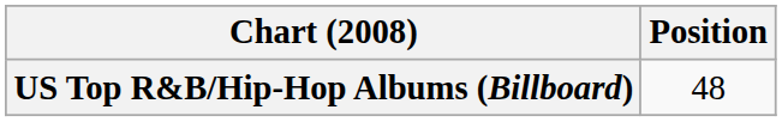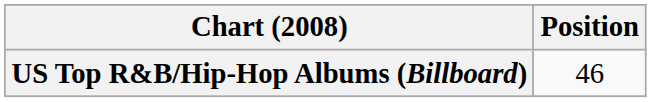 <table class="wikitable plainrowheaders" style="text-align:center">
 <tr>
 <th scope="col">Chart (2008)</th>
 <th scope="col">Position</th>
 </tr>
 <tr>
 <th scope="row">US Top R&B/Hip-Hop Albums (<em>Billboard</em>)</th>
-<td>48</td>
+<td>46</td>
 </tr>
 </table>
